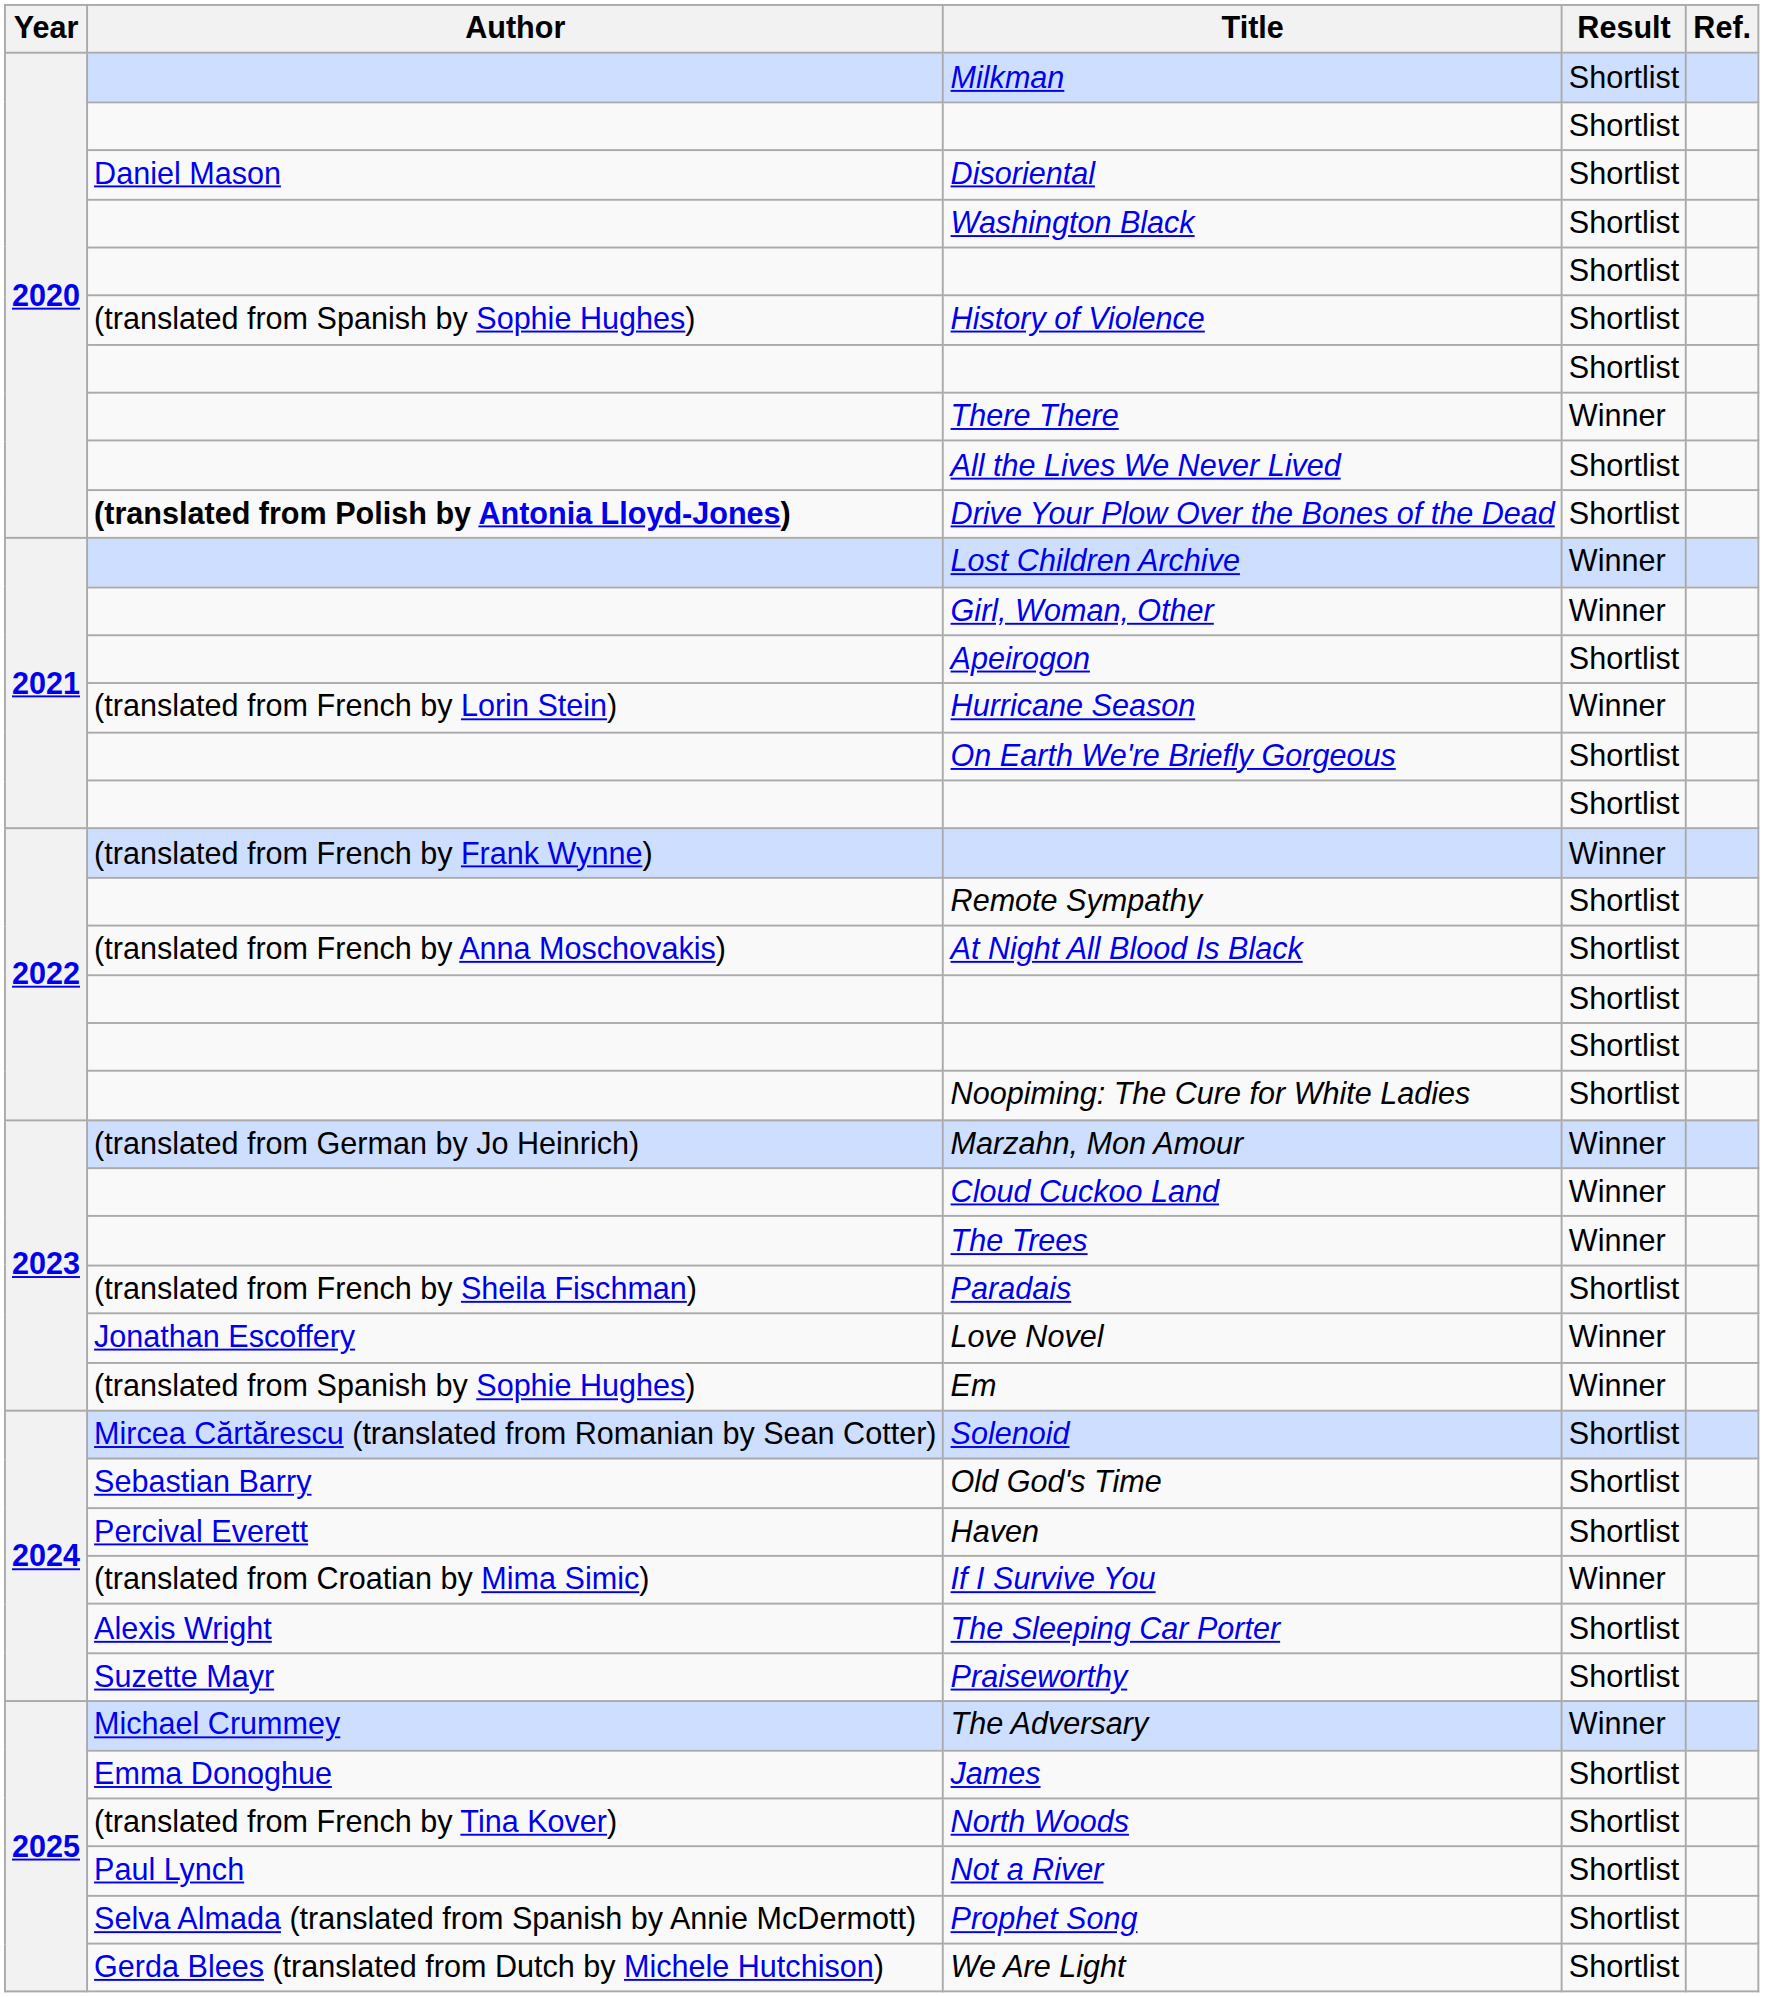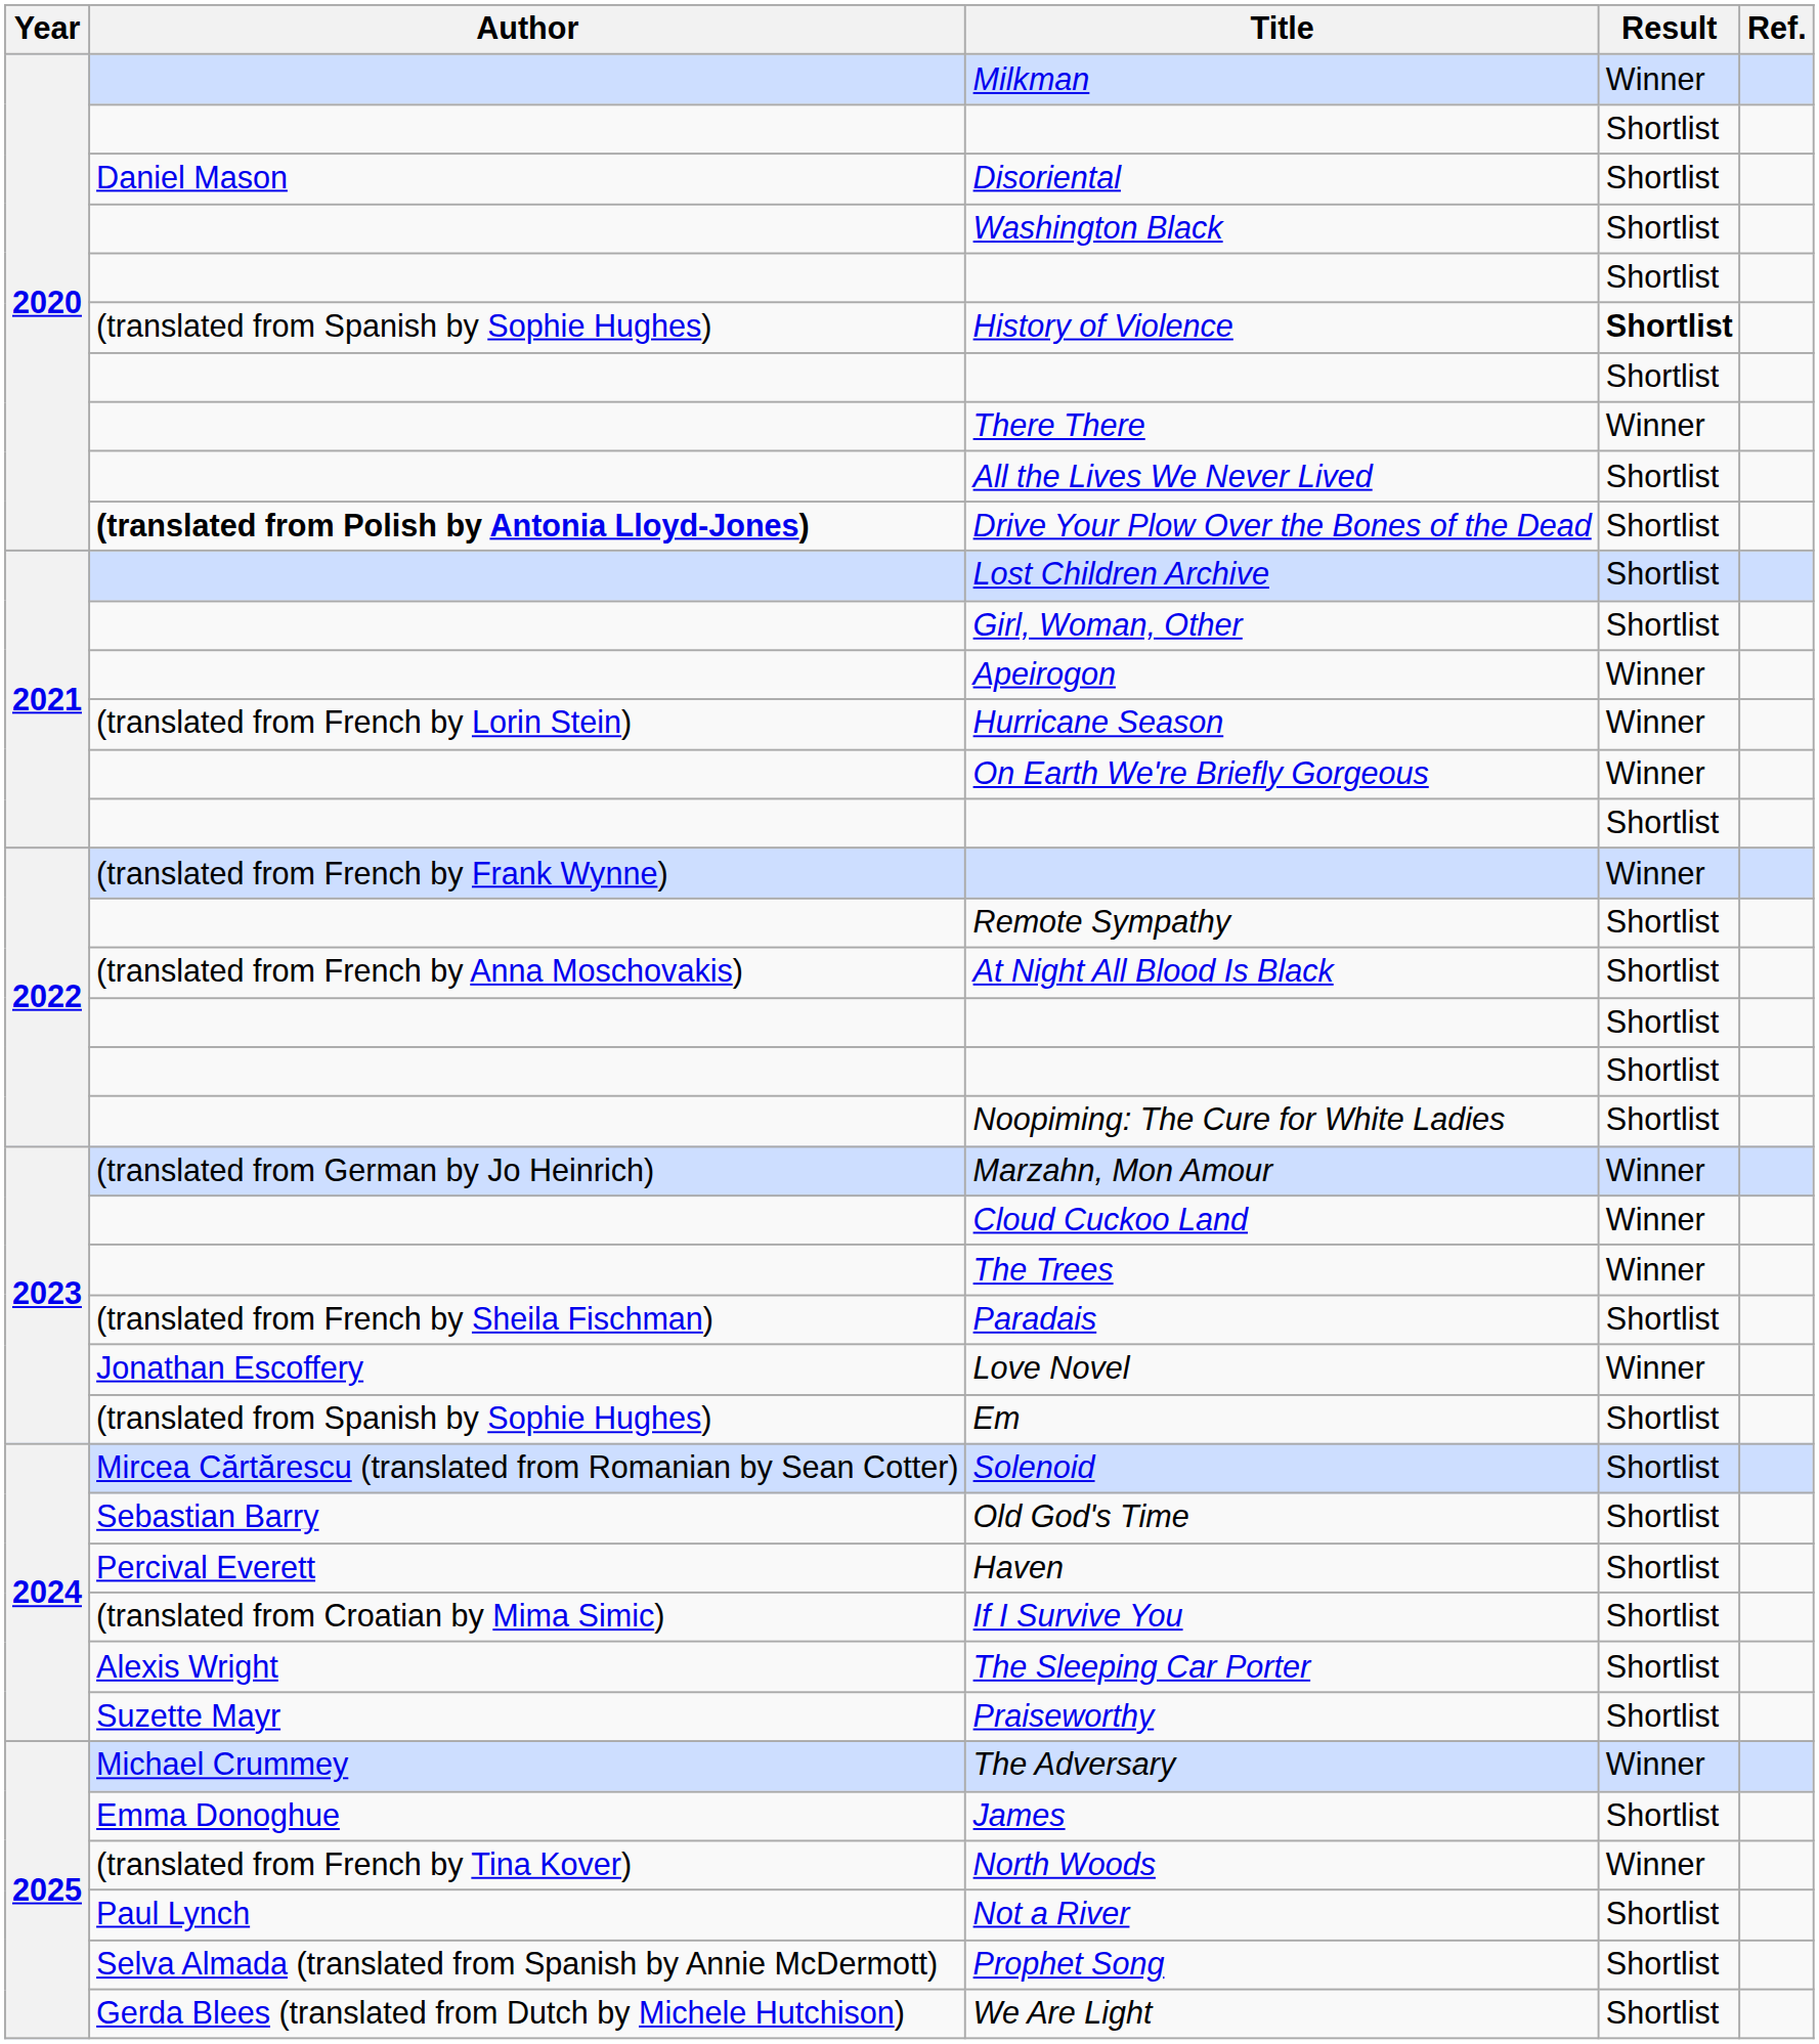 <table class="wikitable">
 <tr>
 <th>Year</th>
 <th>Author</th>
 <th>Title</th>
 <th>Result</th>
 <th>Ref.</th>
 </tr>
 <tr style=background:#cddeff>
 <th rowspan="10"><a href='#'>2020</a></th>
 <td></td>
 <td><em><a href='#'>Milkman</a></em></td>
-<td>Shortlist</td>
+<td>Winner</td>
 <td></td>
 </tr>
 <tr>
 <td></td>
 <td><em></em></td>
 <td>Shortlist</td>
 <td></td>
 </tr>
 <tr>
 <td><a href='#'>Daniel Mason</a></td>
 <td><em><a href='#'>Disoriental</a></em></td>
 <td>Shortlist</td>
 <td></td>
 </tr>
 <tr>
 <td></td>
 <td><em><a href='#'>Washington Black</a></em></td>
 <td>Shortlist</td>
 <td></td>
 </tr>
 <tr>
 <td></td>
 <td><em></em></td>
 <td>Shortlist</td>
 <td></td>
 </tr>
 <tr>
 <td> (translated from Spanish by <a href='#'>Sophie Hughes</a>)</td>
 <td><em><a href='#'>History of Violence</a></em></td>
-<td>Shortlist</td>
+<td><strong>Shortlist</strong></td>
 <td></td>
 </tr>
 <tr>
 <td></td>
 <td><em></em></td>
 <td>Shortlist</td>
 <td></td>
 </tr>
 <tr>
 <td></td>
 <td><em><a href='#'>There There</a></em></td>
 <td>Winner</td>
 <td></td>
 </tr>
 <tr>
 <td></td>
 <td><em><a href='#'>All the Lives We Never Lived</a></em></td>
 <td>Shortlist</td>
 <td></td>
 </tr>
 <tr>
 <td><strong> (translated from Polish by <a href='#'>Antonia Lloyd-Jones</a>)</strong></td>
 <td><em><a href='#'>Drive Your Plow Over the Bones of the Dead</a></em></td>
 <td>Shortlist</td>
 <td></td>
 </tr>
 <tr style=background:#cddeff>
 <th rowspan="6"><a href='#'>2021</a></th>
 <td></td>
 <td><em><a href='#'>Lost Children Archive</a></em></td>
-<td>Winner</td>
+<td>Shortlist</td>
 <td></td>
 </tr>
 <tr>
 <td></td>
 <td><em><a href='#'>Girl, Woman, Other</a></em></td>
-<td>Winner</td>
+<td>Shortlist</td>
 <td></td>
 </tr>
 <tr>
 <td></td>
 <td><em><a href='#'>Apeirogon</a></em></td>
-<td>Shortlist</td>
+<td>Winner</td>
 <td></td>
 </tr>
 <tr>
 <td> (translated from French by <a href='#'>Lorin Stein</a>)</td>
 <td><em><a href='#'>Hurricane Season</a></em></td>
 <td>Winner</td>
 <td></td>
 </tr>
 <tr>
 <td></td>
 <td><em><a href='#'>On Earth We're Briefly Gorgeous</a></em></td>
-<td>Shortlist</td>
+<td>Winner</td>
 <td></td>
 </tr>
 <tr>
 <td></td>
 <td><em></em></td>
 <td>Shortlist</td>
 <td></td>
 </tr>
 <tr style=background:#cddeff>
 <th rowspan="6"><a href='#'>2022</a></th>
 <td>  (translated from French by <a href='#'>Frank Wynne</a>)</td>
 <td><em></em></td>
 <td>Winner</td>
 <td></td>
 </tr>
 <tr>
 <td></td>
 <td><em>Remote Sympathy</em></td>
 <td>Shortlist</td>
 <td></td>
 </tr>
 <tr>
 <td> (translated from French by <a href='#'>Anna Moschovakis</a>)</td>
 <td><em><a href='#'>At Night All Blood Is Black</a></em></td>
 <td>Shortlist</td>
 <td></td>
 </tr>
 <tr>
 <td></td>
 <td><em></em></td>
 <td>Shortlist</td>
 <td></td>
 </tr>
 <tr>
 <td></td>
 <td><em></em></td>
 <td>Shortlist</td>
 <td></td>
 </tr>
 <tr>
 <td></td>
 <td><em>Noopiming: The Cure for White Ladies</em></td>
 <td>Shortlist</td>
 <td></td>
 </tr>
 <tr style=background:#cddeff>
 <th rowspan="6"><a href='#'>2023</a></th>
 <td> (translated from German by Jo Heinrich)</td>
 <td><em>Marzahn, Mon Amour</em></td>
 <td>Winner</td>
 <td></td>
 </tr>
 <tr>
 <td></td>
 <td><em><a href='#'>Cloud Cuckoo Land</a></em></td>
 <td>Winner</td>
 <td></td>
 </tr>
 <tr>
 <td></td>
 <td><em><a href='#'>The Trees</a></em></td>
 <td>Winner</td>
 <td></td>
 </tr>
 <tr>
 <td> (translated from French by <a href='#'>Sheila Fischman</a>)</td>
 <td><em><a href='#'>Paradais</a></em></td>
 <td>Shortlist</td>
 <td></td>
 </tr>
 <tr>
 <td><a href='#'>Jonathan Escoffery</a></td>
 <td><em>Love Novel</em></td>
 <td>Winner</td>
 <td></td>
 </tr>
 <tr>
 <td> (translated from Spanish by <a href='#'>Sophie Hughes</a>)</td>
 <td><em>Em</em></td>
-<td>Winner</td>
+<td>Shortlist</td>
 <td></td>
 </tr>
 <tr style=background:#cddeff>
 <th rowspan="6"><a href='#'>2024</a></th>
 <td><a href='#'>Mircea Cărtărescu</a> (translated from Romanian by Sean Cotter)</td>
 <td><em><a href='#'>Solenoid</a></em></td>
 <td>Shortlist</td>
 <td></td>
 </tr>
 <tr>
 <td><a href='#'>Sebastian Barry</a></td>
 <td><em>Old God's Time</em></td>
 <td>Shortlist</td>
 <td></td>
 </tr>
 <tr>
 <td><a href='#'>Percival Everett</a></td>
 <td><em>Haven</em></td>
 <td>Shortlist</td>
 <td></td>
 </tr>
 <tr>
 <td> (translated from Croatian by <a href='#'>Mima Simic</a>)</td>
 <td><em><a href='#'>If I Survive You</a></em></td>
-<td>Winner</td>
+<td>Shortlist</td>
 <td></td>
 </tr>
 <tr>
 <td><a href='#'>Alexis Wright</a></td>
 <td><em><a href='#'>The Sleeping Car Porter</a></em></td>
 <td>Shortlist</td>
 <td></td>
 </tr>
 <tr>
 <td><a href='#'>Suzette Mayr</a></td>
 <td><em><a href='#'>Praiseworthy</a></em></td>
 <td>Shortlist</td>
 <td></td>
 </tr>
 <tr style=background:#cddeff>
 <th rowspan="6"><a href='#'>2025</a></th>
 <td><a href='#'>Michael Crummey</a></td>
 <td><em>The Adversary</em></td>
 <td>Winner</td>
 <td></td>
 </tr>
 <tr>
 <td><a href='#'>Emma Donoghue</a></td>
 <td><a href='#'><em>James</em></a></td>
 <td>Shortlist</td>
 <td></td>
 </tr>
 <tr>
 <td> (translated from French by <a href='#'>Tina Kover</a>)</td>
 <td><a href='#'><em>North Woods</em></a></td>
-<td>Shortlist</td>
+<td>Winner</td>
 <td></td>
 </tr>
 <tr>
 <td><a href='#'>Paul Lynch</a></td>
 <td><a href='#'><em>Not a River</em></a></td>
 <td>Shortlist</td>
 <td></td>
 </tr>
 <tr>
 <td><a href='#'>Selva Almada</a> (translated from Spanish by Annie McDermott)</td>
 <td><a href='#'><em>Prophet Song</em></a></td>
 <td>Shortlist</td>
 <td></td>
 </tr>
 <tr>
 <td><a href='#'>Gerda Blees</a> (translated from Dutch by <a href='#'>Michele Hutchison</a>)</td>
 <td><em>We Are Light</em></td>
 <td>Shortlist</td>
 <td></td>
 </tr>
 </table>
